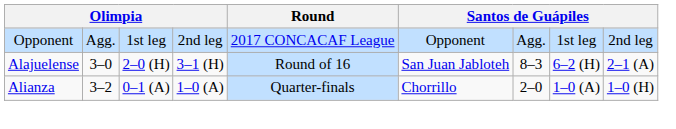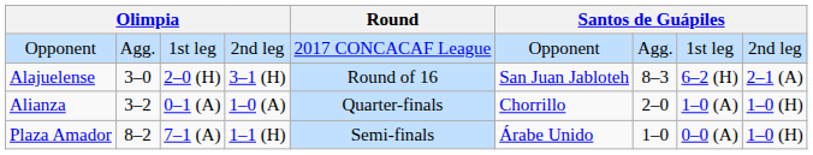 <table class="wikitable" style="text-align:center">
 <tr>
 <th colspan=4> <a href='#'>Olimpia</a></th>
 <th>Round</th>
 <th colspan=4> <a href='#'>Santos de Guápiles</a></th>
 </tr>
 <tr style="background:#C1E0FF">
 <td>Opponent</td>
 <td>Agg.</td>
 <td>1st leg</td>
 <td>2nd leg</td>
 <td><a href='#'>2017 CONCACAF League</a></td>
 <td>Opponent</td>
 <td>Agg.</td>
 <td>1st leg</td>
 <td>2nd leg</td>
 </tr>
 <tr>
 <td align=left> <a href='#'>Alajuelense</a></td>
 <td>3–0</td>
 <td><a href='#'>2–0</a> (H)</td>
 <td><a href='#'>3–1</a> (H)</td>
 <td style="background:#C1E0FF">Round of 16</td>
 <td align=left> <a href='#'>San Juan Jabloteh</a></td>
 <td>8–3</td>
 <td><a href='#'>6–2</a> (H)</td>
 <td><a href='#'>2–1</a> (A)</td>
 </tr>
 <tr>
 <td align=left> <a href='#'>Alianza</a></td>
 <td>3–2</td>
 <td><a href='#'>0–1</a> (A)</td>
 <td><a href='#'>1–0</a> (A)</td>
 <td style="background:#C1E0FF">Quarter-finals</td>
 <td align=left> <a href='#'>Chorrillo</a></td>
 <td>2–0</td>
 <td><a href='#'>1–0</a> (A)</td>
 <td><a href='#'>1–0</a> (H)</td>
 </tr>
+<tr>
+<td align=left> <a href='#'>Plaza Amador</a></td>
+<td>8–2</td>
+<td><a href='#'>7–1</a> (A)</td>
+<td><a href='#'>1–1</a> (H)</td>
+<td style="background:#C1E0FF">Semi-finals</td>
+<td align=left> <a href='#'>Árabe Unido</a></td>
+<td>1–0</td>
+<td><a href='#'>0–0</a> (A)</td>
+<td><a href='#'>1–0</a> (H)</td>
+</tr>
 </table>
